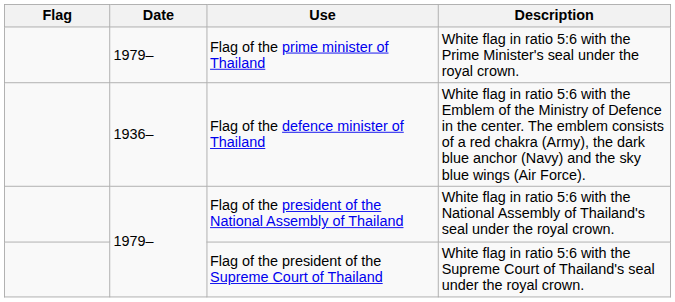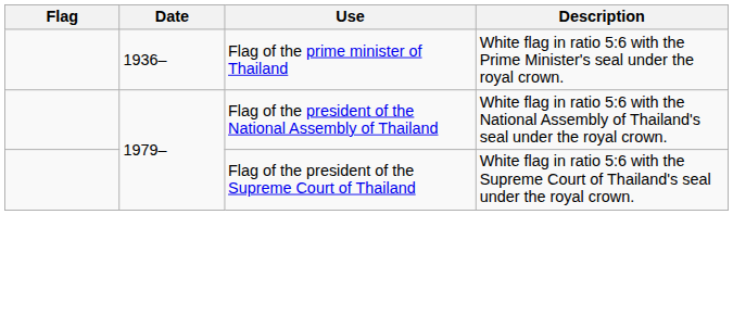 <table class="wikitable">
 <tr>
 <th width="110">Flag</th>
 <th width="100">Date</th>
 <th width="250">Use</th>
 <th width="250">Description</th>
 </tr>
 <tr>
 <td></td>
-<td>1979–</td>
+<td>1936–</td>
 <td>Flag of the <a href='#'>prime minister of Thailand</a></td>
 <td>White flag in ratio 5:6 with the Prime Minister's seal under the royal crown.</td>
-</tr>
-<tr>
-<td></td>
-<td>1936–</td>
-<td>Flag of the <a href='#'>defence minister of Thailand</a></td>
-<td>White flag in ratio 5:6 with the Emblem of the Ministry of Defence in the center. The emblem consists of a red chakra (Army), the dark blue anchor (Navy) and the sky blue wings (Air Force).</td>
 </tr>
 <tr>
 <td></td>
 <td rowspan="2">1979–</td>
 <td>Flag of the <a href='#'>president of the National Assembly of Thailand</a></td>
 <td>White flag in ratio 5:6 with the National Assembly of Thailand's seal under the royal crown.</td>
 </tr>
 <tr>
 <td></td>
 <td>Flag of the president of the <a href='#'>Supreme Court of Thailand</a></td>
 <td>White flag in ratio 5:6 with the Supreme Court of Thailand's seal under the royal crown.</td>
 </tr>
 </table>
